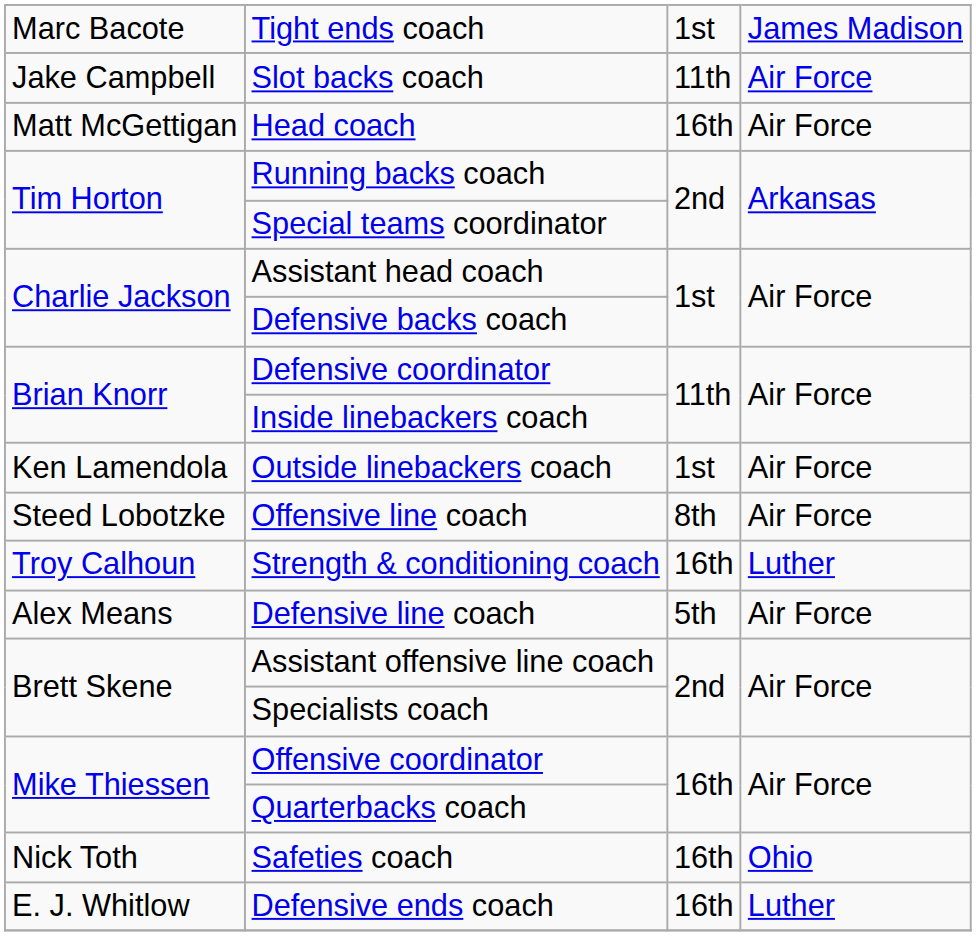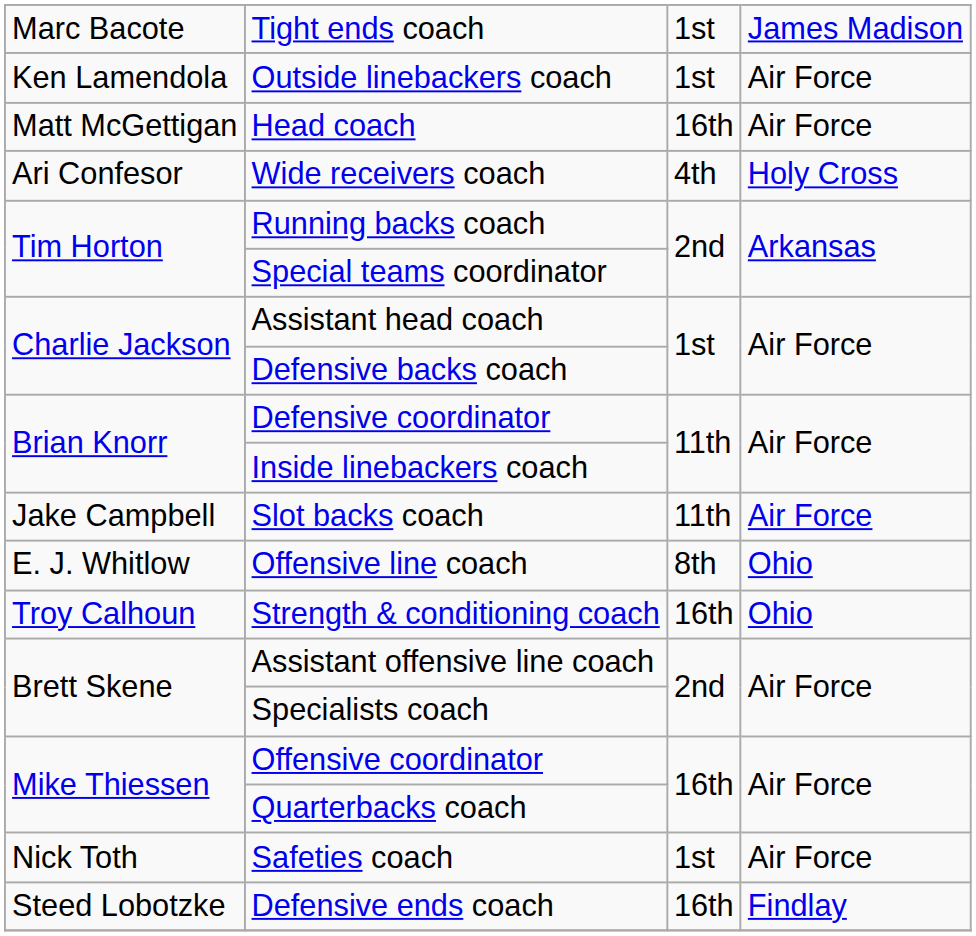 <table class="wikitable">
 <tr>
 <td>Marc Bacote</td>
 <td><a href='#'>Tight ends</a> coach</td>
 <td>1st</td>
 <td><a href='#'>James Madison</a></td>
 </tr>
 <tr>
-<td>Jake Campbell</td>
-<td><a href='#'>Slot backs</a> coach</td>
-<td>11th</td>
-<td><a href='#'>Air Force</a></td>
+<td>Ken Lamendola</td>
+<td><a href='#'>Outside linebackers</a> coach</td>
+<td>1st</td>
+<td>Air Force</td>
 </tr>
 <tr>
 <td>Matt McGettigan</td>
 <td><a href='#'>Head coach</a></td>
 <td>16th</td>
 <td>Air Force</td>
+</tr>
+<tr>
+<td>Ari Confesor</td>
+<td><a href='#'>Wide receivers</a> coach</td>
+<td>4th</td>
+<td><a href='#'>Holy Cross</a></td>
 </tr>
 <tr>
 <td rowspan="2"><a href='#'>Tim Horton</a></td>
 <td><a href='#'>Running backs</a> coach</td>
 <td rowspan="2">2nd</td>
 <td rowspan="2"><a href='#'>Arkansas</a></td>
 </tr>
 <tr>
 <td><a href='#'>Special teams</a> coordinator</td>
 </tr>
 <tr>
 <td rowspan="2"><a href='#'>Charlie Jackson</a></td>
 <td>Assistant head coach</td>
 <td rowspan="2">1st</td>
 <td rowspan="2">Air Force</td>
 </tr>
 <tr>
 <td><a href='#'>Defensive backs</a> coach</td>
 </tr>
 <tr>
 <td rowspan="2"><a href='#'>Brian Knorr</a></td>
 <td><a href='#'>Defensive coordinator</a></td>
 <td rowspan="2">11th</td>
 <td rowspan="2">Air Force</td>
 </tr>
 <tr>
 <td><a href='#'>Inside linebackers</a> coach</td>
 </tr>
 <tr>
-<td>Ken Lamendola</td>
-<td><a href='#'>Outside linebackers</a> coach</td>
-<td>1st</td>
-<td>Air Force</td>
+<td>Jake Campbell</td>
+<td><a href='#'>Slot backs</a> coach</td>
+<td>11th</td>
+<td><a href='#'>Air Force</a></td>
 </tr>
 <tr>
-<td>Steed Lobotzke</td>
+<td>E. J. Whitlow</td>
 <td><a href='#'>Offensive line</a> coach</td>
 <td>8th</td>
-<td>Air Force</td>
+<td><a href='#'>Ohio</a></td>
 </tr>
 <tr>
 <td><a href='#'>Troy Calhoun</a></td>
 <td><a href='#'>Strength & conditioning coach</a></td>
 <td>16th</td>
-<td><a href='#'>Luther</a></td>
-</tr>
-<tr>
-<td>Alex Means</td>
-<td><a href='#'>Defensive line</a> coach</td>
-<td>5th</td>
-<td>Air Force</td>
+<td><a href='#'>Ohio</a></td>
 </tr>
 <tr>
 <td rowspan="2">Brett Skene</td>
 <td>Assistant offensive line coach</td>
 <td rowspan="2">2nd</td>
 <td rowspan="2">Air Force</td>
 </tr>
 <tr>
 <td>Specialists coach</td>
 </tr>
 <tr>
 <td rowspan="2"><a href='#'>Mike Thiessen</a></td>
 <td><a href='#'>Offensive coordinator</a></td>
 <td rowspan="2">16th</td>
 <td rowspan="2">Air Force</td>
 </tr>
 <tr>
 <td><a href='#'>Quarterbacks</a> coach</td>
 </tr>
 <tr>
 <td>Nick Toth</td>
 <td><a href='#'>Safeties</a> coach</td>
-<td>16th</td>
-<td><a href='#'>Ohio</a></td>
+<td>1st</td>
+<td>Air Force</td>
 </tr>
 <tr>
-<td>E. J. Whitlow</td>
+<td>Steed Lobotzke</td>
 <td><a href='#'>Defensive ends</a> coach</td>
 <td>16th</td>
-<td><a href='#'>Luther</a></td>
+<td><a href='#'>Findlay</a></td>
 </tr>
 <tr>
 </tr>
 </table>
